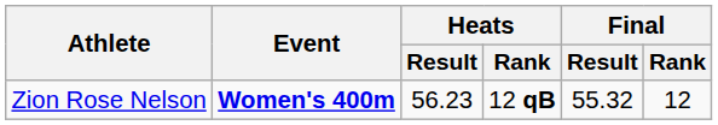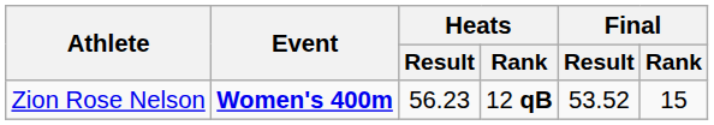 <table class="wikitable" style="font-size:90%">
 <tr>
 <th rowspan=2>Athlete</th>
 <th rowspan=2>Event</th>
 <th colspan=2>Heats</th>
 <th colspan=2>Final</th>
 </tr>
 <tr style="font-size:95%">
 <th>Result</th>
 <th>Rank</th>
 <th>Result</th>
 <th>Rank</th>
 </tr>
 <tr align=center>
 <td align=left><a href='#'>Zion Rose Nelson</a></td>
 <td align=left><strong><a href='#'>Women's 400m</a></strong></td>
 <td>56.23</td>
 <td>12 <strong>qB</strong></td>
-<td>55.32</td>
-<td>12</td>
+<td>53.52</td>
+<td>15</td>
 </tr>
 </table>
